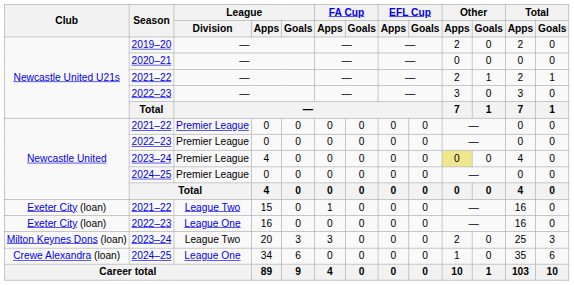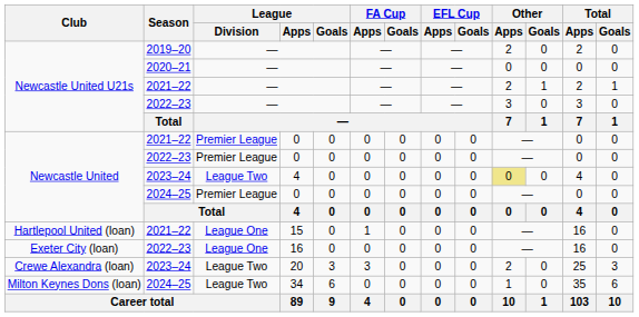 <table class=wikitable style="text-align: center">
 <tr>
 <th rowspan="2">Club</th>
 <th rowspan="2">Season</th>
 <th colspan="3">League</th>
 <th colspan="2"><a href='#'>FA Cup</a></th>
 <th colspan="2"><a href='#'>EFL Cup</a></th>
 <th colspan="2">Other</th>
 <th colspan="2">Total</th>
 </tr>
 <tr>
 <th>Division</th>
 <th>Apps</th>
 <th>Goals</th>
 <th>Apps</th>
 <th>Goals</th>
 <th>Apps</th>
 <th>Goals</th>
 <th>Apps</th>
 <th>Goals</th>
 <th>Apps</th>
 <th>Goals</th>
 </tr>
 <tr>
 <td rowspan="5"><a href='#'>Newcastle United U21s</a></td>
 <td><a href='#'>2019–20</a></td>
 <td colspan="3">—</td>
 <td colspan="2">—</td>
 <td colspan="2">—</td>
 <td>2</td>
 <td>0</td>
 <td>2</td>
 <td>0</td>
 </tr>
 <tr>
 <td><a href='#'>2020–21</a></td>
 <td colspan="3">—</td>
 <td colspan="2">—</td>
 <td colspan="2">—</td>
 <td>0</td>
 <td>0</td>
 <td>0</td>
 <td>0</td>
 </tr>
 <tr>
 <td><a href='#'>2021–22</a></td>
 <td colspan="3">—</td>
 <td colspan="2">—</td>
 <td colspan="2">—</td>
 <td>2</td>
 <td>1</td>
 <td>2</td>
 <td>1</td>
 </tr>
 <tr>
 <td><a href='#'>2022–23</a></td>
 <td colspan="3">—</td>
 <td colspan="2">—</td>
 <td colspan="2">—</td>
 <td>3</td>
 <td>0</td>
 <td>3</td>
 <td>0</td>
 </tr>
 <tr>
 <th>Total</th>
 <th colspan="7">—</th>
 <th>7</th>
 <th>1</th>
 <th>7</th>
 <th>1</th>
 </tr>
 <tr>
 <td rowspan="5"><a href='#'>Newcastle United</a></td>
 <td><a href='#'>2021–22</a></td>
 <td><a href='#'>Premier League</a></td>
 <td>0</td>
 <td>0</td>
 <td>0</td>
 <td>0</td>
 <td>0</td>
 <td>0</td>
 <td colspan="2">—</td>
 <td>0</td>
 <td>0</td>
 </tr>
 <tr>
 <td><a href='#'>2022–23</a></td>
 <td>Premier League</td>
 <td>0</td>
 <td>0</td>
 <td>0</td>
 <td>0</td>
 <td>0</td>
 <td>0</td>
 <td colspan="2">—</td>
 <td>0</td>
 <td>0</td>
 </tr>
 <tr>
 <td><a href='#'>2023–24</a></td>
-<td>Premier League</td>
+<td><a href='#'>League Two</a></td>
 <td>4</td>
 <td>0</td>
 <td>0</td>
 <td>0</td>
 <td>0</td>
 <td>0</td>
 <td style="background: khaki;">0</td>
 <td>0</td>
 <td>4</td>
 <td>0</td>
 </tr>
 <tr>
 <td><a href='#'>2024–25</a></td>
 <td>Premier League</td>
 <td>0</td>
 <td>0</td>
 <td>0</td>
 <td>0</td>
 <td>0</td>
 <td>0</td>
 <td colspan="2">—</td>
 <td>0</td>
 <td>0</td>
 </tr>
 <tr>
 <th colspan="2">Total</th>
 <th>4</th>
 <th>0</th>
 <th>0</th>
 <th>0</th>
 <th>0</th>
 <th>0</th>
 <th>0</th>
 <th>0</th>
 <th>4</th>
 <th>0</th>
 </tr>
 <tr>
-<td><a href='#'>Exeter City</a> (loan)</td>
+<td><a href='#'>Hartlepool United</a> (loan)</td>
 <td><a href='#'>2021–22</a></td>
-<td><a href='#'>League Two</a></td>
+<td><a href='#'>League One</a></td>
 <td>15</td>
 <td>0</td>
 <td>1</td>
 <td>0</td>
 <td>0</td>
 <td>0</td>
 <td colspan="2">—</td>
 <td>16</td>
 <td>0</td>
 </tr>
 <tr>
 <td><a href='#'>Exeter City</a> (loan)</td>
 <td><a href='#'>2022–23</a></td>
 <td><a href='#'>League One</a></td>
 <td>16</td>
 <td>0</td>
 <td>0</td>
 <td>0</td>
 <td>0</td>
 <td>0</td>
 <td colspan="2">—</td>
 <td>16</td>
 <td>0</td>
 </tr>
 <tr>
-<td><a href='#'>Milton Keynes Dons</a> (loan)</td>
+<td><a href='#'>Crewe Alexandra</a> (loan)</td>
 <td><a href='#'>2023–24</a></td>
 <td>League Two</td>
 <td>20</td>
 <td>3</td>
 <td>3</td>
 <td>0</td>
 <td>0</td>
 <td>0</td>
 <td>2</td>
 <td>0</td>
 <td>25</td>
 <td>3</td>
 </tr>
 <tr>
-<td><a href='#'>Crewe Alexandra</a> (loan)</td>
+<td><a href='#'>Milton Keynes Dons</a> (loan)</td>
 <td><a href='#'>2024–25</a></td>
-<td><a href='#'>League One</a></td>
+<td>League Two</td>
 <td>34</td>
 <td>6</td>
 <td>0</td>
 <td>0</td>
 <td>0</td>
 <td>0</td>
 <td>1</td>
 <td>0</td>
 <td>35</td>
 <td>6</td>
 </tr>
 <tr>
 <th colspan="3">Career total</th>
 <th>89</th>
 <th>9</th>
 <th>4</th>
 <th>0</th>
 <th>0</th>
 <th>0</th>
 <th>10</th>
 <th>1</th>
 <th>103</th>
 <th>10</th>
 </tr>
 </table>
